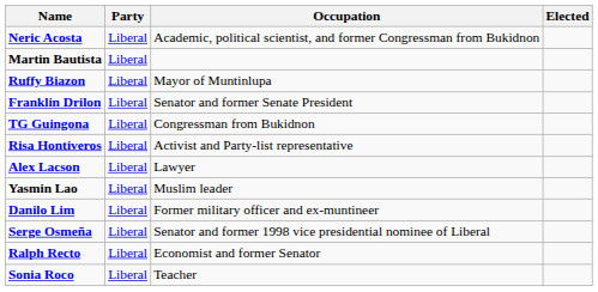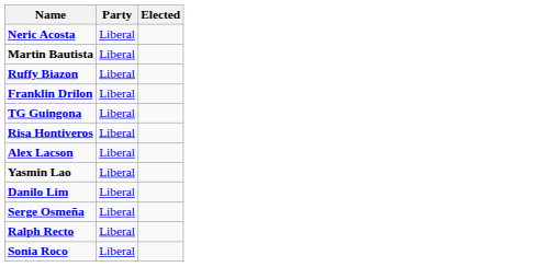 <table class="wikitable">
 <tr>
 <th>Name</th>
 <th>Party</th>
-<th>Occupation</th>
 <th>Elected</th>
 </tr>
 <tr>
 <td><strong><a href='#'>Neric Acosta</a></strong></td>
 <td><a href='#'>Liberal</a></td>
-<td>Academic, political scientist, and former Congressman from Bukidnon</td>
 <td></td>
 </tr>
 <tr>
 <td><strong>Martin Bautista</strong></td>
 <td><a href='#'>Liberal</a></td>
 <td></td>
-<td></td>
 </tr>
 <tr>
 <td><strong><a href='#'>Ruffy Biazon</a></strong></td>
 <td><a href='#'>Liberal</a></td>
-<td>Mayor of Muntinlupa</td>
 <td></td>
 </tr>
 <tr>
 <td><strong><a href='#'>Franklin Drilon</a></strong></td>
 <td><a href='#'>Liberal</a></td>
-<td>Senator and former Senate President</td>
 <td></td>
 </tr>
 <tr>
 <td><strong><a href='#'>TG Guingona</a></strong></td>
 <td><a href='#'>Liberal</a></td>
-<td>Congressman from Bukidnon</td>
 <td></td>
 </tr>
 <tr>
 <td><strong><a href='#'>Risa Hontiveros</a></strong></td>
 <td><a href='#'>Liberal</a></td>
-<td>Activist and Party-list representative</td>
 <td></td>
 </tr>
 <tr>
 <td><a href='#'><strong>Alex Lacson</strong></a></td>
 <td><a href='#'>Liberal</a></td>
-<td>Lawyer</td>
 <td></td>
 </tr>
 <tr>
 <td><strong>Yasmin Lao</strong></td>
 <td><a href='#'>Liberal</a></td>
-<td>Muslim leader</td>
 <td></td>
 </tr>
 <tr>
 <td><strong><a href='#'>Danilo Lim</a></strong></td>
 <td><a href='#'>Liberal</a></td>
-<td>Former military officer and ex-muntineer</td>
 <td></td>
 </tr>
 <tr>
 <td><strong><a href='#'>Serge Osmeña</a></strong></td>
 <td><a href='#'>Liberal</a></td>
-<td>Senator and former 1998 vice presidential nominee of Liberal</td>
 <td></td>
 </tr>
 <tr>
 <td><strong><a href='#'>Ralph Recto</a></strong></td>
 <td><a href='#'>Liberal</a></td>
-<td>Economist and former Senator</td>
 <td></td>
 </tr>
 <tr>
 <td><strong><a href='#'>Sonia Roco</a></strong></td>
 <td><a href='#'>Liberal</a></td>
-<td>Teacher</td>
 <td></td>
 </tr>
 </table>
